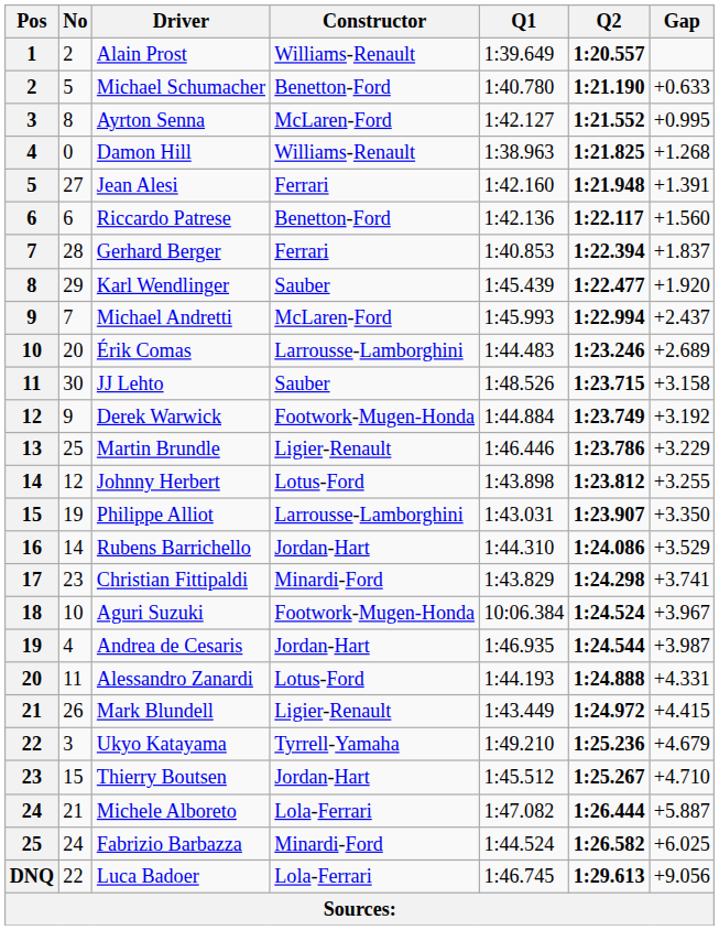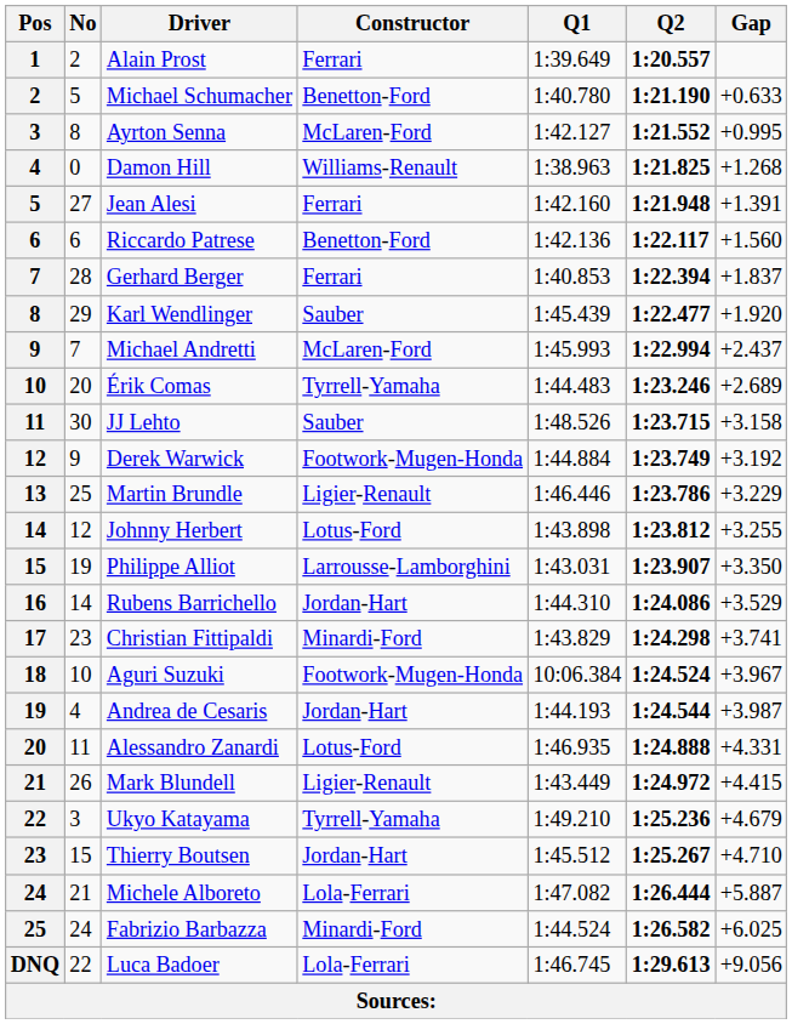 <table class="wikitable sortable" style="font-size: 95%;">
 <tr>
 <th>Pos</th>
 <th>No</th>
 <th>Driver</th>
 <th>Constructor</th>
 <th>Q1</th>
 <th>Q2</th>
 <th>Gap</th>
 </tr>
 <tr>
 <th>1</th>
 <td>2</td>
 <td data-sort-value="pro"> <a href='#'>Alain Prost</a></td>
-<td><a href='#'>Williams</a>-<a href='#'>Renault</a></td>
+<td><a href='#'>Ferrari</a></td>
 <td>1:39.649</td>
 <td><strong>1:20.557</strong></td>
 <td></td>
 </tr>
 <tr>
 <th>2</th>
 <td>5</td>
 <td data-sort-value="sch"> <a href='#'>Michael Schumacher</a></td>
 <td><a href='#'>Benetton</a>-<a href='#'>Ford</a></td>
 <td>1:40.780</td>
 <td><strong>1:21.190</strong></td>
 <td>+0.633</td>
 </tr>
 <tr>
 <th>3</th>
 <td>8</td>
 <td data-sort-value="sen"> <a href='#'>Ayrton Senna</a></td>
 <td><a href='#'>McLaren</a>-<a href='#'>Ford</a></td>
 <td>1:42.127</td>
 <td><strong>1:21.552</strong></td>
 <td>+0.995</td>
 </tr>
 <tr>
 <th>4</th>
 <td>0</td>
 <td data-sort-value="hil"> <a href='#'>Damon Hill</a></td>
 <td><a href='#'>Williams</a>-<a href='#'>Renault</a></td>
 <td>1:38.963</td>
 <td><strong>1:21.825</strong></td>
 <td>+1.268</td>
 </tr>
 <tr>
 <th>5</th>
 <td>27</td>
 <td data-sort-value="ale"> <a href='#'>Jean Alesi</a></td>
 <td><a href='#'>Ferrari</a></td>
 <td>1:42.160</td>
 <td><strong>1:21.948</strong></td>
 <td>+1.391</td>
 </tr>
 <tr>
 <th>6</th>
 <td>6</td>
 <td data-sort-value="pat"> <a href='#'>Riccardo Patrese</a></td>
 <td><a href='#'>Benetton</a>-<a href='#'>Ford</a></td>
 <td>1:42.136</td>
 <td><strong>1:22.117</strong></td>
 <td>+1.560</td>
 </tr>
 <tr>
 <th>7</th>
 <td>28</td>
 <td data-sort-value="ber"> <a href='#'>Gerhard Berger</a></td>
 <td><a href='#'>Ferrari</a></td>
 <td>1:40.853</td>
 <td><strong>1:22.394</strong></td>
 <td>+1.837</td>
 </tr>
 <tr>
 <th>8</th>
 <td>29</td>
 <td data-sort-value="wen"> <a href='#'>Karl Wendlinger</a></td>
 <td><a href='#'>Sauber</a></td>
 <td>1:45.439</td>
 <td><strong>1:22.477</strong></td>
 <td>+1.920</td>
 </tr>
 <tr>
 <th>9</th>
 <td>7</td>
 <td data-sort-value="and"> <a href='#'>Michael Andretti</a></td>
 <td><a href='#'>McLaren</a>-<a href='#'>Ford</a></td>
 <td>1:45.993</td>
 <td><strong>1:22.994</strong></td>
 <td>+2.437</td>
 </tr>
 <tr>
 <th>10</th>
 <td>20</td>
 <td data-sort-value="com"> <a href='#'>Érik Comas</a></td>
-<td><a href='#'>Larrousse</a>-<a href='#'>Lamborghini</a></td>
+<td><a href='#'>Tyrrell</a>-<a href='#'>Yamaha</a></td>
 <td>1:44.483</td>
 <td><strong>1:23.246</strong></td>
 <td>+2.689</td>
 </tr>
 <tr>
 <th>11</th>
 <td>30</td>
 <td data-sort-value="leh"> <a href='#'>JJ Lehto</a></td>
 <td><a href='#'>Sauber</a></td>
 <td>1:48.526</td>
 <td><strong>1:23.715</strong></td>
 <td>+3.158</td>
 </tr>
 <tr>
 <th>12</th>
 <td>9</td>
 <td data-sort-value="war"> <a href='#'>Derek Warwick</a></td>
 <td><a href='#'>Footwork</a>-<a href='#'>Mugen-Honda</a></td>
 <td>1:44.884</td>
 <td><strong>1:23.749</strong></td>
 <td>+3.192</td>
 </tr>
 <tr>
 <th>13</th>
 <td>25</td>
 <td data-sort-value="bru"> <a href='#'>Martin Brundle</a></td>
 <td><a href='#'>Ligier</a>-<a href='#'>Renault</a></td>
 <td>1:46.446</td>
 <td><strong>1:23.786</strong></td>
 <td>+3.229</td>
 </tr>
 <tr>
 <th>14</th>
 <td>12</td>
 <td data-sort-value="her"> <a href='#'>Johnny Herbert</a></td>
 <td><a href='#'>Lotus</a>-<a href='#'>Ford</a></td>
 <td>1:43.898</td>
 <td><strong>1:23.812</strong></td>
 <td>+3.255</td>
 </tr>
 <tr>
 <th>15</th>
 <td>19</td>
 <td data-sort-value="all"> <a href='#'>Philippe Alliot</a></td>
 <td><a href='#'>Larrousse</a>-<a href='#'>Lamborghini</a></td>
 <td>1:43.031</td>
 <td><strong>1:23.907</strong></td>
 <td>+3.350</td>
 </tr>
 <tr>
 <th>16</th>
 <td>14</td>
 <td data-sort-value="bar"> <a href='#'>Rubens Barrichello</a></td>
 <td><a href='#'>Jordan</a>-<a href='#'>Hart</a></td>
 <td>1:44.310</td>
 <td><strong>1:24.086</strong></td>
 <td>+3.529</td>
 </tr>
 <tr>
 <th>17</th>
 <td>23</td>
 <td data-sort-value="fit"> <a href='#'>Christian Fittipaldi</a></td>
 <td><a href='#'>Minardi</a>-<a href='#'>Ford</a></td>
 <td>1:43.829</td>
 <td><strong>1:24.298</strong></td>
 <td>+3.741</td>
 </tr>
 <tr>
 <th>18</th>
 <td>10</td>
 <td data-sort-value="suz"> <a href='#'>Aguri Suzuki</a></td>
 <td><a href='#'>Footwork</a>-<a href='#'>Mugen-Honda</a></td>
 <td>10:06.384</td>
 <td><strong>1:24.524</strong></td>
 <td>+3.967</td>
 </tr>
 <tr>
 <th>19</th>
 <td>4</td>
 <td data-sort-value="de c"> <a href='#'>Andrea de Cesaris</a></td>
 <td><a href='#'>Jordan</a>-<a href='#'>Hart</a></td>
-<td>1:46.935</td>
+<td>1:44.193</td>
 <td><strong>1:24.544</strong></td>
 <td>+3.987</td>
 </tr>
 <tr>
 <th>20</th>
 <td>11</td>
 <td data-sort-value="zan"> <a href='#'>Alessandro Zanardi</a></td>
 <td><a href='#'>Lotus</a>-<a href='#'>Ford</a></td>
-<td>1:44.193</td>
+<td>1:46.935</td>
 <td><strong>1:24.888</strong></td>
 <td>+4.331</td>
 </tr>
 <tr>
 <th>21</th>
 <td>26</td>
 <td data-sort-value="blu"> <a href='#'>Mark Blundell</a></td>
 <td><a href='#'>Ligier</a>-<a href='#'>Renault</a></td>
 <td>1:43.449</td>
 <td><strong>1:24.972</strong></td>
 <td>+4.415</td>
 </tr>
 <tr>
 <th>22</th>
 <td>3</td>
 <td data-sort-value="kat"> <a href='#'>Ukyo Katayama</a></td>
 <td><a href='#'>Tyrrell</a>-<a href='#'>Yamaha</a></td>
 <td>1:49.210</td>
 <td><strong>1:25.236</strong></td>
 <td>+4.679</td>
 </tr>
 <tr>
 <th>23</th>
 <td>15</td>
 <td data-sort-value="bou"> <a href='#'>Thierry Boutsen</a></td>
 <td><a href='#'>Jordan</a>-<a href='#'>Hart</a></td>
 <td>1:45.512</td>
 <td><strong>1:25.267</strong></td>
 <td>+4.710</td>
 </tr>
 <tr>
 <th>24</th>
 <td>21</td>
 <td data-sort-value="alb"> <a href='#'>Michele Alboreto</a></td>
 <td><a href='#'>Lola</a>-<a href='#'>Ferrari</a></td>
 <td>1:47.082</td>
 <td><strong>1:26.444</strong></td>
 <td>+5.887</td>
 </tr>
 <tr>
 <th>25</th>
 <td>24</td>
 <td data-sort-value="bar"> <a href='#'>Fabrizio Barbazza</a></td>
 <td><a href='#'>Minardi</a>-<a href='#'>Ford</a></td>
 <td>1:44.524</td>
 <td><strong>1:26.582</strong></td>
 <td>+6.025</td>
 </tr>
 <tr>
 <th data-sort-value="26">DNQ</th>
 <td>22</td>
 <td data-sort-value="bad"> <a href='#'>Luca Badoer</a></td>
 <td><a href='#'>Lola</a>-<a href='#'>Ferrari</a></td>
 <td>1:46.745</td>
 <td><strong>1:29.613</strong></td>
 <td>+9.056</td>
 </tr>
 <tr>
 <th colspan="7">Sources:</th>
 </tr>
 </table>
